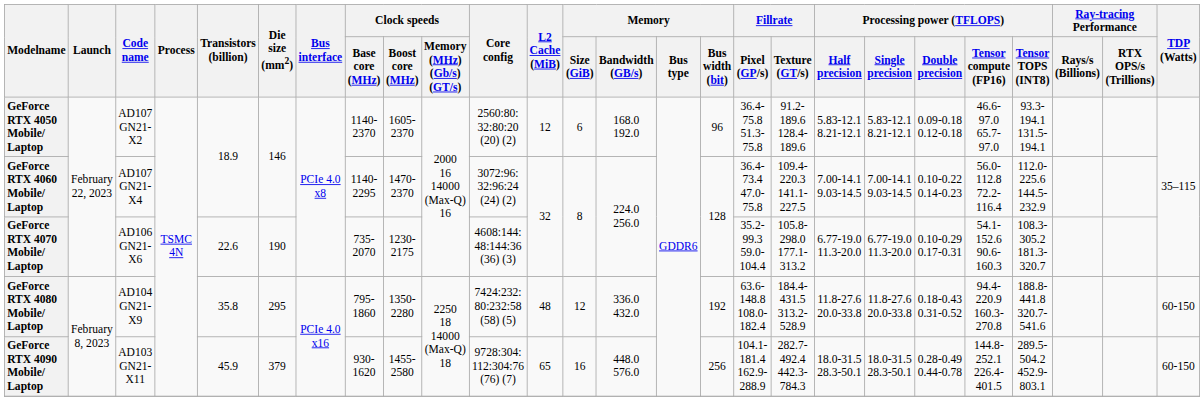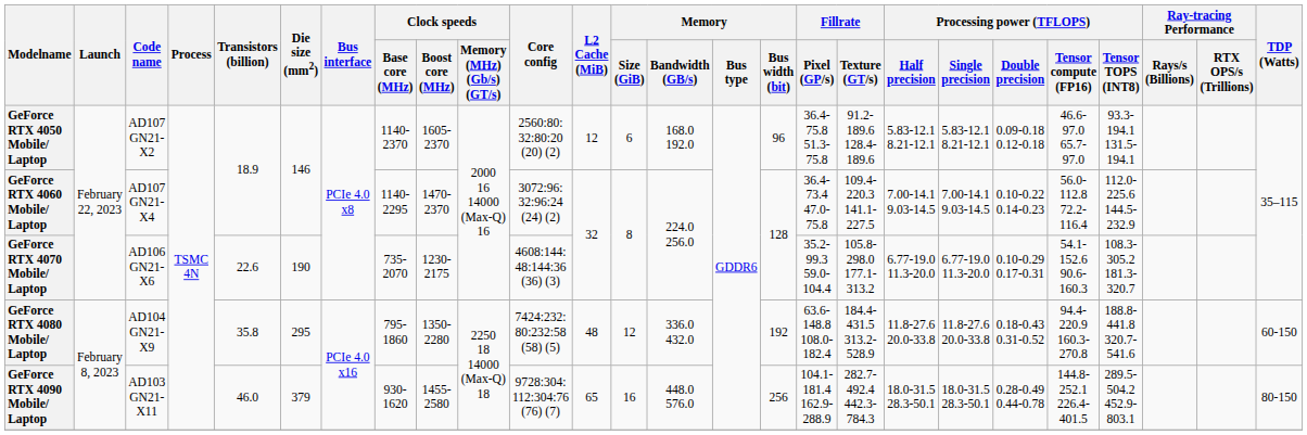 <table class="mw-datatable wikitable sortable sort-under" style="font-size:85%; text-align:center;">
 <tr>
 <th rowspan="2" scope="col">Modelname</th>
 <th rowspan="2" scope="col">Launch</th>
 <th rowspan="2" scope="col"><a href='#'>Code name</a></th>
 <th rowspan="2" scope="col">Process</th>
 <th rowspan="2" scope="col">Transistors (billion)</th>
 <th rowspan="2" scope="col">Die size (mm<sup>2</sup>)</th>
 <th rowspan="2" scope="col"><a href='#'>Bus</a> <a href='#'>interface</a></th>
 <th colspan="3" scope="colgroup">Clock speeds</th>
 <th rowspan="2" scope="col">Core config</th>
 <th rowspan="2" scope="col"><a href='#'>L2 Cache</a> (<a href='#'>MiB</a>)</th>
 <th colspan="4" scope="colgroup">Memory</th>
 <th colspan="2" scope="colgroup"><a href='#'>Fillrate</a></th>
 <th colspan="5">Processing power (<a href='#'>TFLOPS</a>)</th>
 <th colspan="2" scope="colgroup"><a href='#'>Ray-tracing</a> Performance</th>
 <th rowspan="2" scope="col"><a href='#'>TDP</a> (Watts)</th>
 </tr>
 <tr>
 <th scope="col">Base core (<a href='#'>MHz</a>)</th>
 <th scope="col">Boost core (<a href='#'>MHz</a>)</th>
 <th scope="col">Memory (<a href='#'>MHz</a>)<br>(<a href='#'>Gb/s</a>)<br>(<a href='#'>GT/s</a>)</th>
 <th scope="col">Size (<a href='#'>GiB</a>)</th>
 <th scope="col">Bandwidth (<a href='#'>GB/s</a>)</th>
 <th scope="col">Bus type</th>
 <th scope="col">Bus width (<a href='#'>bit</a>)</th>
 <th scope="col">Pixel (<a href='#'>GP</a>/s)</th>
 <th scope="col">Texture (<a href='#'>GT</a>/s)</th>
 <th scope="col"><a href='#'>Half precision</a></th>
 <th scope="col"><a href='#'>Single precision</a></th>
 <th scope="col"><a href='#'>Double precision</a></th>
 <th scope="col"><a href='#'>Tensor</a> compute (FP16)</th>
 <th scope="col"><a href='#'>Tensor</a> TOPS (INT8)</th>
 <th scope="col">Rays/s (Billions)</th>
 <th scope="col">RTX OPS/s (Trillions)</th>
 </tr>
 <tr>
 <th scope="row" style="text-align:left;">GeForce RTX 4050 Mobile/<br>Laptop</th>
 <td rowspan="3">February 22, 2023</td>
 <td>AD107<br>GN21-X2</td>
 <td rowspan="5"><a href='#'>TSMC</a> <a href='#'>4N</a></td>
 <td rowspan="2">18.9</td>
 <td rowspan="2">146</td>
 <td rowspan="3"><a href='#'>PCIe 4.0 x8</a></td>
 <td>1140-2370</td>
 <td>1605-2370</td>
 <td rowspan="3">2000<br>16<br>14000 (Max-Q)<br>16</td>
 <td>2560:80:<br>32:80:20<br>(20) (2)</td>
 <td>12</td>
 <td>6</td>
 <td>168.0<br>192.0</td>
 <td rowspan="5"><a href='#'>GDDR6</a><br></td>
 <td>96</td>
 <td>36.4-75.8<br>51.3-75.8</td>
 <td>91.2-189.6<br>128.4-189.6</td>
 <td>5.83-12.1<br>8.21-12.1</td>
 <td>5.83-12.1<br>8.21-12.1</td>
 <td>0.09-0.18<br>0.12-0.18</td>
 <td>46.6-97.0<br>65.7-97.0</td>
 <td>93.3-194.1<br>131.5-194.1</td>
 <td></td>
 <td></td>
 <td rowspan="3">35–115</td>
 </tr>
 <tr>
 <th scope="row" style="text-align:left;">GeForce RTX 4060 Mobile/<br>Laptop</th>
 <td>AD107<br>GN21-X4</td>
 <td>1140-2295</td>
 <td>1470-2370</td>
 <td>3072:96:<br>32:96:24<br>(24) (2)</td>
 <td rowspan="2">32</td>
 <td rowspan="2">8</td>
 <td rowspan="2">224.0<br>256.0</td>
 <td rowspan="2">128</td>
 <td>36.4-73.4<br>47.0-75.8</td>
 <td>109.4-220.3<br>141.1-227.5</td>
 <td>7.00-14.1<br>9.03-14.5</td>
 <td>7.00-14.1<br>9.03-14.5</td>
 <td>0.10-0.22<br>0.14-0.23</td>
 <td>56.0-112.8<br>72.2-116.4</td>
 <td>112.0-225.6<br>144.5-232.9</td>
 <td></td>
 <td></td>
 </tr>
 <tr>
 <th scope="row" style="text-align:left;">GeForce RTX 4070 Mobile/<br>Laptop</th>
 <td>AD106<br>GN21-X6</td>
 <td>22.6</td>
 <td>190</td>
 <td>735-2070</td>
 <td>1230-2175</td>
 <td>4608:144:<br>48:144:36<br>(36) (3)</td>
 <td>35.2-99.3<br>59.0-104.4</td>
 <td>105.8-298.0<br>177.1-313.2</td>
 <td>6.77-19.0<br>11.3-20.0</td>
 <td>6.77-19.0<br>11.3-20.0</td>
 <td>0.10-0.29<br>0.17-0.31</td>
 <td>54.1-152.6<br>90.6-160.3</td>
 <td>108.3-305.2<br>181.3-320.7</td>
 <td></td>
 <td></td>
 </tr>
 <tr>
 <th style="text-align:left;">GeForce RTX 4080 Mobile/<br>Laptop</th>
 <td rowspan="2">February 8, 2023</td>
 <td>AD104<br>GN21-X9</td>
 <td>35.8</td>
 <td>295</td>
 <td rowspan="2"><a href='#'>PCIe 4.0 x16</a></td>
 <td>795-1860</td>
 <td>1350-2280</td>
 <td rowspan="2">2250<br>18<br>14000 <br>(Max-Q)<br>18</td>
 <td>7424:232:<br>80:232:58<br>(58) (5)</td>
 <td>48</td>
 <td>12</td>
 <td>336.0<br>432.0</td>
 <td>192</td>
 <td>63.6-148.8 108.0-182.4</td>
 <td>184.4-431.5 313.2-528.9</td>
 <td>11.8-27.6 20.0-33.8</td>
 <td>11.8-27.6 20.0-33.8</td>
 <td>0.18-0.43 0.31-0.52</td>
 <td>94.4-220.9<br>160.3-270.8</td>
 <td>188.8-441.8<br>320.7-541.6</td>
 <td></td>
 <td></td>
 <td>60-150</td>
 </tr>
 <tr>
 <th scope="row" style="text-align:left;">GeForce RTX 4090 Mobile/<br>Laptop</th>
 <td>AD103<br>GN21-X11</td>
-<td>45.9</td>
+<td>46.0</td>
 <td>379</td>
 <td>930-1620</td>
 <td>1455-2580</td>
 <td>9728:304:<br>112:304:76<br>(76) (7)</td>
 <td>65</td>
 <td>16</td>
 <td>448.0<br>576.0</td>
 <td>256</td>
 <td>104.1-181.4<br>162.9-288.9</td>
 <td>282.7-492.4<br>442.3-784.3</td>
 <td>18.0-31.5<br>28.3-50.1</td>
 <td>18.0-31.5<br>28.3-50.1</td>
 <td>0.28-0.49<br>0.44-0.78</td>
 <td>144.8-252.1<br>226.4-401.5</td>
 <td>289.5-504.2<br>452.9-803.1</td>
 <td></td>
 <td></td>
-<td>60-150</td>
+<td>80-150</td>
 </tr>
 <tr>
 </tr>
 </table>
